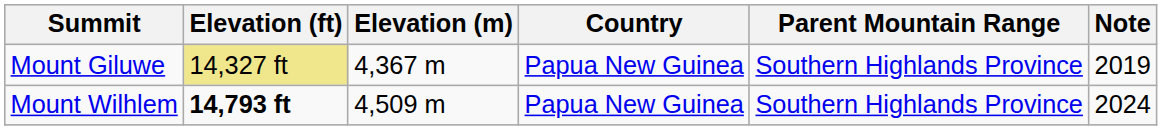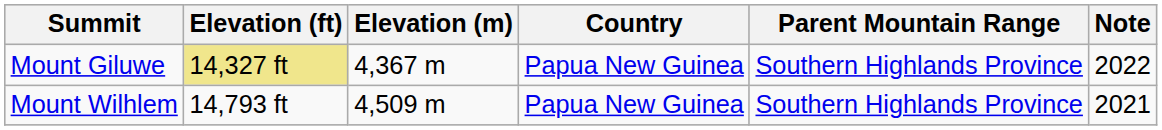 <table class="wikitable sortable">
 <tr>
 <th>Summit</th>
 <th>Elevation (ft)</th>
 <th>Elevation (m)</th>
 <th>Country</th>
 <th>Parent Mountain Range</th>
 <th>Note</th>
 </tr>
 <tr>
 <td><a href='#'>Mount Giluwe</a></td>
 <td style="background: khaki;">14,327 ft</td>
 <td>4,367 m</td>
 <td> <a href='#'>Papua New Guinea</a></td>
 <td><a href='#'>Southern Highlands Province</a></td>
-<td>2019</td>
+<td>2022</td>
 </tr>
 <tr>
 <td><a href='#'>Mount Wilhlem</a></td>
-<td><strong>14,793 ft</strong></td>
+<td>14,793 ft</td>
 <td>4,509 m</td>
 <td> <a href='#'>Papua New Guinea</a></td>
 <td><a href='#'>Southern Highlands Province</a></td>
-<td>2024</td>
+<td>2021</td>
 </tr>
 </table>
